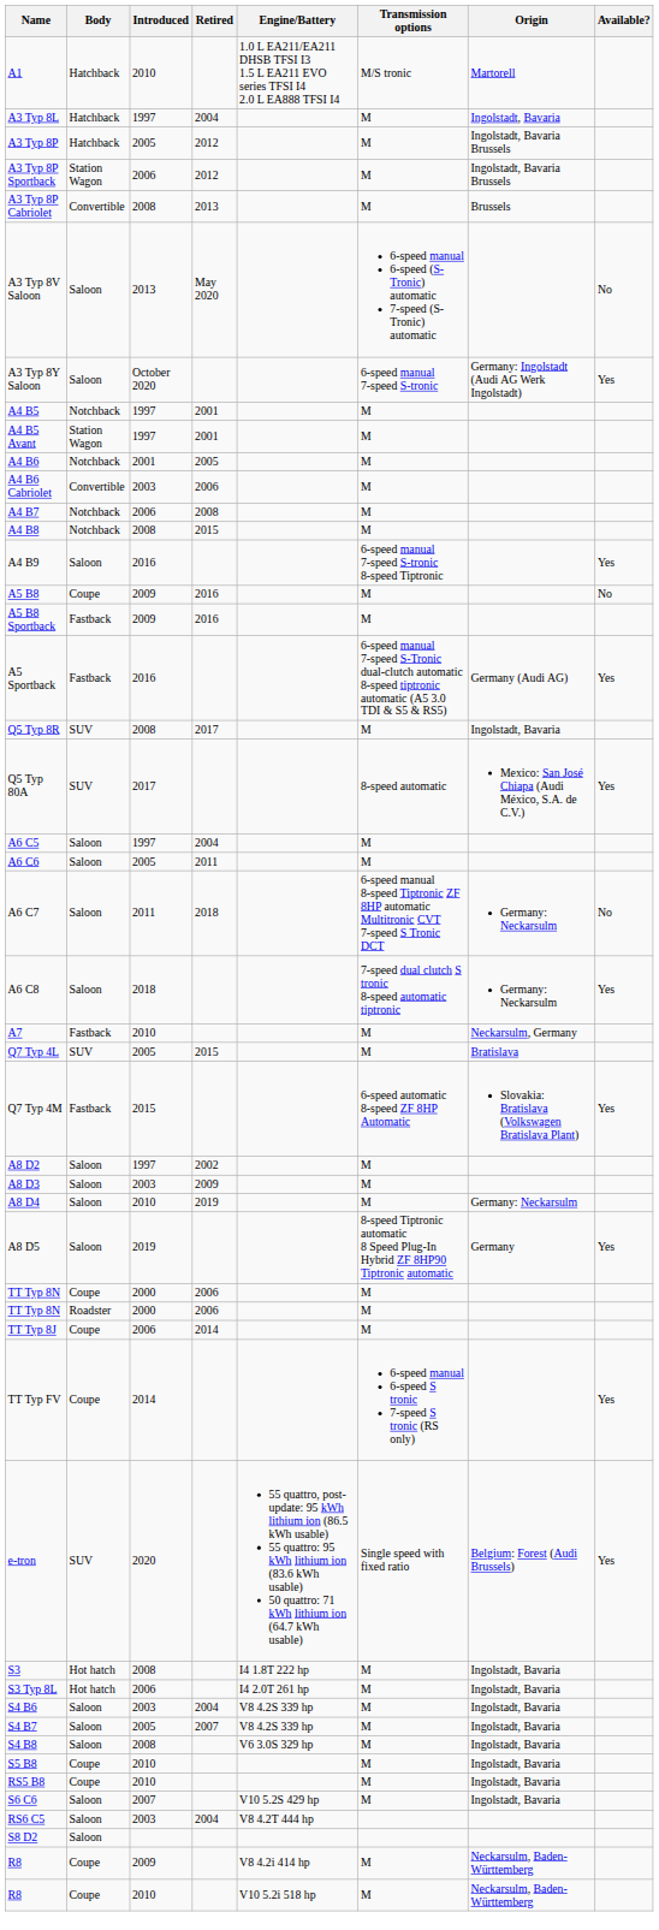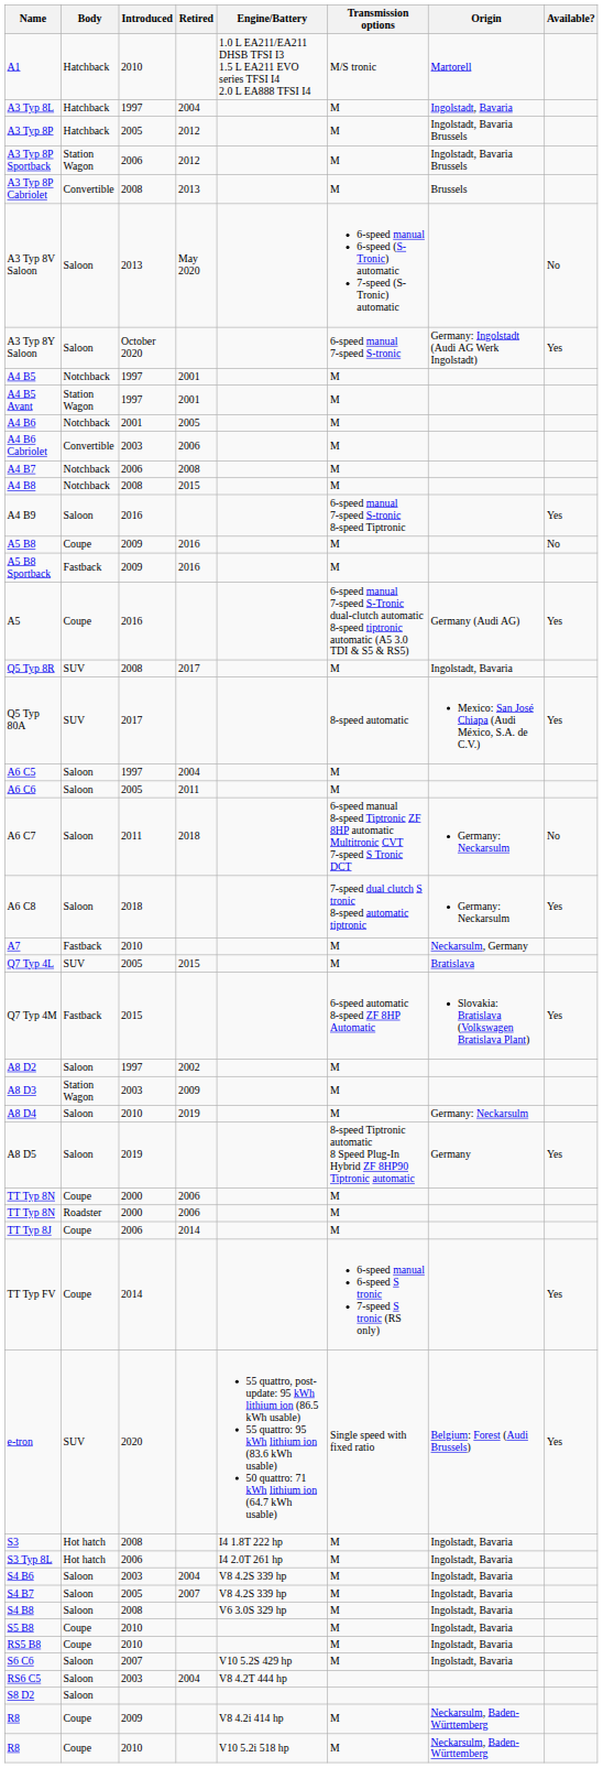 <table class="wikitable sortable" style="width:100%;">
 <tr>
 <th>Name</th>
 <th>Body</th>
 <th>Introduced</th>
 <th>Retired</th>
 <th>Engine/Battery</th>
 <th>Transmission options</th>
 <th>Origin</th>
 <th>Available?</th>
 </tr>
 <tr>
 <td><a href='#'>A1</a></td>
 <td>Hatchback</td>
 <td>2010</td>
 <td></td>
 <td>1.0 L EA211/EA211 DHSB TFSI I3<br>1.5 L EA211 EVO series TFSI I4<br>2.0 L EA888 TFSI I4<br></td>
 <td>M/S tronic</td>
 <td> <a href='#'>Martorell</a></td>
 <td></td>
 </tr>
 <tr>
 <td><a href='#'>A3 Typ 8L</a></td>
 <td>Hatchback</td>
 <td>1997</td>
 <td>2004</td>
 <td></td>
 <td>M</td>
 <td> <a href='#'>Ingolstadt</a>, <a href='#'>Bavaria</a></td>
 <td></td>
 </tr>
 <tr>
 <td><a href='#'>A3 Typ 8P</a></td>
 <td>Hatchback</td>
 <td>2005</td>
 <td>2012</td>
 <td></td>
 <td>M</td>
 <td> Ingolstadt, Bavaria<br> Brussels</td>
 <td></td>
 </tr>
 <tr>
 <td><a href='#'>A3 Typ 8P Sportback</a></td>
 <td>Station Wagon</td>
 <td>2006</td>
 <td>2012</td>
 <td></td>
 <td>M</td>
 <td> Ingolstadt, Bavaria<br> Brussels</td>
 <td></td>
 </tr>
 <tr>
 <td><a href='#'>A3 Typ 8P Cabriolet</a></td>
 <td>Convertible</td>
 <td>2008</td>
 <td>2013</td>
 <td></td>
 <td>M</td>
 <td> Brussels</td>
 <td></td>
 </tr>
 <tr>
 <td>A3 Typ 8V Saloon</td>
 <td>Saloon</td>
 <td>2013</td>
 <td>May 2020</td>
 <td></td>
 <td><br><ul><li>6-speed <a href='#'>manual</a></li><li>6-speed (<a href='#'>S-Tronic</a>) automatic</li><li>7-speed (S-Tronic) automatic</li></ul></td>
 <td></td>
 <td>No</td>
 </tr>
 <tr>
 <td>A3 Typ 8Y Saloon</td>
 <td>Saloon</td>
 <td>October 2020</td>
 <td></td>
 <td></td>
 <td>6-speed <a href='#'>manual</a><br>7-speed <a href='#'>S-tronic</a></td>
 <td>Germany: <a href='#'>Ingolstadt</a><br>(Audi AG Werk Ingolstadt)</td>
 <td>Yes</td>
 </tr>
 <tr>
 <td><a href='#'>A4 B5</a></td>
 <td>Notchback</td>
 <td>1997</td>
 <td>2001</td>
 <td></td>
 <td>M</td>
 <td></td>
 <td></td>
 </tr>
 <tr>
 <td><a href='#'>A4 B5 Avant</a></td>
 <td>Station Wagon</td>
 <td>1997</td>
 <td>2001</td>
 <td></td>
 <td>M</td>
 <td></td>
 <td></td>
 </tr>
 <tr>
 <td><a href='#'>A4 B6</a></td>
 <td>Notchback</td>
 <td>2001</td>
 <td>2005</td>
 <td></td>
 <td>M</td>
 <td></td>
 <td></td>
 </tr>
 <tr>
 <td><a href='#'>A4 B6 Cabriolet</a></td>
 <td>Convertible</td>
 <td>2003</td>
 <td>2006</td>
 <td></td>
 <td>M</td>
 <td></td>
 <td></td>
 </tr>
 <tr>
 <td><a href='#'>A4 B7</a></td>
 <td>Notchback</td>
 <td>2006</td>
 <td>2008</td>
 <td></td>
 <td>M</td>
 <td></td>
 <td></td>
 </tr>
 <tr>
 <td><a href='#'>A4 B8</a></td>
 <td>Notchback</td>
 <td>2008</td>
 <td>2015</td>
 <td></td>
 <td>M</td>
 <td></td>
 <td></td>
 </tr>
 <tr>
 <td>A4 B9</td>
 <td>Saloon</td>
 <td>2016</td>
 <td></td>
 <td></td>
 <td>6-speed <a href='#'>manual</a><br>7-speed <a href='#'>S-tronic</a><br>8-speed Tiptronic</td>
 <td></td>
 <td>Yes</td>
 </tr>
 <tr>
 <td><a href='#'>A5 B8</a></td>
 <td>Coupe</td>
 <td>2009</td>
 <td>2016</td>
 <td></td>
 <td>M</td>
 <td></td>
 <td>No</td>
 </tr>
 <tr>
 <td><a href='#'>A5 B8 Sportback</a></td>
 <td>Fastback</td>
 <td>2009</td>
 <td>2016</td>
 <td></td>
 <td>M</td>
 <td></td>
 <td></td>
 </tr>
 <tr>
-<td>A5 Sportback</td>
-<td>Fastback</td>
+<td>A5</td>
+<td>Coupe</td>
 <td>2016</td>
 <td></td>
 <td></td>
 <td>6-speed <a href='#'>manual</a><br>7-speed <a href='#'>S-Tronic</a> dual-clutch automatic<br>8-speed <a href='#'>tiptronic</a> automatic (A5 3.0 TDI & S5 & RS5)</td>
 <td>Germany (Audi AG)</td>
 <td>Yes</td>
 </tr>
 <tr>
 <td><a href='#'>Q5 Typ 8R</a></td>
 <td>SUV</td>
 <td>2008</td>
 <td>2017</td>
 <td></td>
 <td>M</td>
 <td> Ingolstadt, Bavaria</td>
 <td></td>
 </tr>
 <tr>
 <td>Q5 Typ 80A</td>
 <td>SUV</td>
 <td>2017</td>
 <td></td>
 <td></td>
 <td>8-speed automatic</td>
 <td><br><ul><li>Mexico: <a href='#'>San José Chiapa</a> (Audi México, S.A. de C.V.)</li></ul></td>
 <td>Yes</td>
 </tr>
 <tr>
 <td><a href='#'>A6 C5</a></td>
 <td>Saloon</td>
 <td>1997</td>
 <td>2004</td>
 <td></td>
 <td>M</td>
 <td></td>
 <td></td>
 </tr>
 <tr>
 <td><a href='#'>A6 C6</a></td>
 <td>Saloon</td>
 <td>2005</td>
 <td>2011</td>
 <td></td>
 <td>M</td>
 <td></td>
 <td></td>
 </tr>
 <tr>
 <td>A6 C7</td>
 <td>Saloon</td>
 <td>2011</td>
 <td>2018</td>
 <td></td>
 <td>6-speed manual<br>8-speed <a href='#'>Tiptronic</a> <a href='#'>ZF 8HP</a> automatic<br><a href='#'>Multitronic</a> <a href='#'>CVT</a><br>7-speed <a href='#'>S Tronic</a> <a href='#'>DCT</a></td>
 <td><br><ul><li>Germany: <a href='#'>Neckarsulm</a></li></ul></td>
 <td>No</td>
 </tr>
 <tr>
 <td>A6 C8</td>
 <td>Saloon</td>
 <td>2018</td>
 <td></td>
 <td></td>
 <td>7-speed <a href='#'>dual clutch</a> <a href='#'>S tronic</a><br>8-speed <a href='#'>automatic</a> <a href='#'>tiptronic</a></td>
 <td><br><ul><li>Germany: Neckarsulm</li></ul></td>
 <td>Yes</td>
 </tr>
 <tr>
 <td><a href='#'>A7</a></td>
 <td>Fastback</td>
 <td>2010</td>
 <td></td>
 <td></td>
 <td>M</td>
 <td><a href='#'>Neckarsulm</a>, Germany</td>
 <td></td>
 </tr>
 <tr>
 <td><a href='#'>Q7 Typ 4L</a></td>
 <td>SUV</td>
 <td>2005</td>
 <td>2015</td>
 <td></td>
 <td>M</td>
 <td> <a href='#'>Bratislava</a></td>
 <td></td>
 </tr>
 <tr>
 <td>Q7 Typ 4M</td>
 <td>Fastback</td>
 <td>2015</td>
 <td></td>
 <td></td>
 <td>6-speed automatic<br>8-speed <a href='#'>ZF 8HP</a> <a href='#'>Automatic</a></td>
 <td><br><ul><li>Slovakia: <a href='#'>Bratislava</a> (<a href='#'>Volkswagen Bratislava Plant</a>)</li></ul></td>
 <td>Yes</td>
 </tr>
 <tr>
 <td><a href='#'>A8 D2</a></td>
 <td>Saloon</td>
 <td>1997</td>
 <td>2002</td>
 <td></td>
 <td>M</td>
 <td></td>
 <td></td>
 </tr>
 <tr>
 <td><a href='#'>A8 D3</a></td>
-<td>Saloon</td>
+<td>Station Wagon</td>
 <td>2003</td>
 <td>2009</td>
 <td></td>
 <td>M</td>
 <td></td>
 <td></td>
 </tr>
 <tr>
 <td><a href='#'>A8 D4</a></td>
 <td>Saloon</td>
 <td>2010</td>
 <td>2019</td>
 <td></td>
 <td>M</td>
 <td>Germany: <a href='#'>Neckarsulm</a></td>
 <td></td>
 </tr>
 <tr>
 <td>A8 D5</td>
 <td>Saloon</td>
 <td>2019</td>
 <td></td>
 <td></td>
 <td>8-speed Tiptronic automatic<br>8 Speed Plug-In Hybrid <a href='#'>ZF 8HP90 Tiptronic</a> <a href='#'>automatic</a></td>
 <td>Germany</td>
 <td>Yes</td>
 </tr>
 <tr>
 <td><a href='#'>TT Typ 8N</a></td>
 <td>Coupe</td>
 <td>2000</td>
 <td>2006</td>
 <td></td>
 <td>M</td>
 <td></td>
 <td></td>
 </tr>
 <tr>
 <td><a href='#'>TT Typ 8N</a></td>
 <td>Roadster</td>
 <td>2000</td>
 <td>2006</td>
 <td></td>
 <td>M</td>
 <td></td>
 <td></td>
 </tr>
 <tr>
 <td><a href='#'>TT Typ 8J</a></td>
 <td>Coupe</td>
 <td>2006</td>
 <td>2014</td>
 <td></td>
 <td>M</td>
 <td></td>
 <td></td>
 </tr>
 <tr>
 <td>TT Typ FV</td>
 <td>Coupe</td>
 <td>2014</td>
 <td></td>
 <td></td>
 <td><br><ul><li>6-speed <a href='#'>manual</a></li><li>6-speed <a href='#'>S tronic</a></li><li>7-speed <a href='#'>S tronic</a> (RS only)</li></ul></td>
 <td></td>
 <td>Yes</td>
 </tr>
 <tr>
 <td><a href='#'>e-tron</a></td>
 <td>SUV</td>
 <td>2020</td>
 <td></td>
 <td><br><ul><li>55 quattro, post-update: 95 <a href='#'>kWh</a> <a href='#'>lithium ion</a> (86.5 kWh usable)</li><li>55 quattro: 95 <a href='#'>kWh</a> <a href='#'>lithium ion</a> (83.6 kWh usable)</li><li>50 quattro: 71 <a href='#'>kWh</a> <a href='#'>lithium ion</a> (64.7 kWh usable)</li></ul></td>
 <td>Single speed with fixed ratio</td>
 <td><a href='#'>Belgium</a>: <a href='#'>Forest</a> (<a href='#'>Audi Brussels</a>)</td>
 <td>Yes</td>
 </tr>
 <tr>
 <td><a href='#'>S3</a></td>
 <td>Hot hatch</td>
 <td>2008</td>
 <td></td>
 <td>I4 1.8T 222 hp</td>
 <td>M</td>
 <td> Ingolstadt, Bavaria</td>
 <td></td>
 </tr>
 <tr>
 <td><a href='#'>S3 Typ 8L</a></td>
 <td>Hot hatch</td>
 <td>2006</td>
 <td></td>
 <td>I4 2.0T 261 hp</td>
 <td>M</td>
 <td> Ingolstadt, Bavaria</td>
 <td></td>
 </tr>
 <tr>
 <td><a href='#'>S4 B6</a></td>
 <td>Saloon</td>
 <td>2003</td>
 <td>2004</td>
 <td>V8 4.2S 339 hp</td>
 <td>M</td>
 <td> Ingolstadt, Bavaria</td>
 <td></td>
 </tr>
 <tr>
 <td><a href='#'>S4 B7</a></td>
 <td>Saloon</td>
 <td>2005</td>
 <td>2007</td>
 <td>V8 4.2S 339 hp</td>
 <td>M</td>
 <td> Ingolstadt, Bavaria</td>
 <td></td>
 </tr>
 <tr>
 <td><a href='#'>S4 B8</a></td>
 <td>Saloon</td>
 <td>2008</td>
 <td></td>
 <td>V6 3.0S 329 hp</td>
 <td>M</td>
 <td> Ingolstadt, Bavaria</td>
 <td></td>
 </tr>
 <tr>
 <td><a href='#'>S5 B8</a></td>
 <td>Coupe</td>
 <td>2010</td>
 <td></td>
 <td></td>
 <td>M</td>
 <td> Ingolstadt, Bavaria</td>
 <td></td>
 </tr>
 <tr>
 <td><a href='#'>RS5 B8</a></td>
 <td>Coupe</td>
 <td>2010</td>
 <td></td>
 <td></td>
 <td>M</td>
 <td> Ingolstadt, Bavaria</td>
 <td></td>
 </tr>
 <tr>
 <td><a href='#'>S6 C6</a></td>
 <td>Saloon</td>
 <td>2007</td>
 <td></td>
 <td>V10 5.2S 429 hp</td>
 <td>M</td>
 <td> Ingolstadt, Bavaria</td>
 <td></td>
 </tr>
 <tr>
 <td><a href='#'>RS6 C5</a></td>
 <td>Saloon</td>
 <td>2003</td>
 <td>2004</td>
 <td>V8 4.2T 444 hp</td>
 <td></td>
 <td></td>
 <td></td>
 </tr>
 <tr>
 <td><a href='#'>S8 D2</a></td>
 <td>Saloon</td>
 <td></td>
 <td></td>
 <td></td>
 <td></td>
 <td></td>
 <td></td>
 </tr>
 <tr>
 <td><a href='#'>R8</a></td>
 <td>Coupe</td>
 <td>2009</td>
 <td></td>
 <td>V8 4.2i 414 hp</td>
 <td>M</td>
 <td> <a href='#'>Neckarsulm</a>, <a href='#'>Baden-Württemberg</a></td>
 <td></td>
 </tr>
 <tr>
 <td><a href='#'>R8</a></td>
 <td>Coupe</td>
 <td>2010</td>
 <td></td>
 <td>V10 5.2i 518 hp</td>
 <td>M</td>
 <td> <a href='#'>Neckarsulm</a>, <a href='#'>Baden-Württemberg</a></td>
 <td></td>
 </tr>
 </table>
